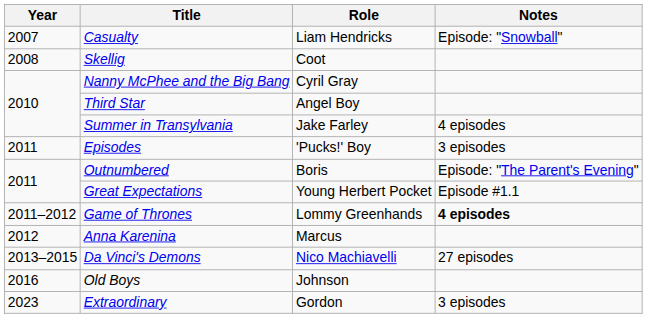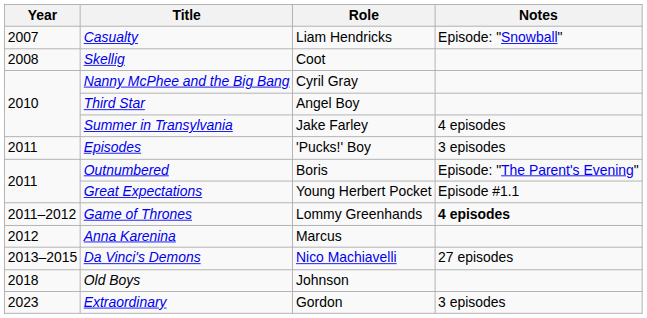 <table class="wikitable sortable">
 <tr>
 <th>Year</th>
 <th>Title</th>
 <th>Role</th>
 <th class="unsortable">Notes</th>
 </tr>
 <tr>
 <td>2007</td>
 <td><em><a href='#'>Casualty</a></em></td>
 <td>Liam Hendricks</td>
 <td>Episode: "<a href='#'>Snowball</a>"</td>
 </tr>
 <tr>
 <td>2008</td>
 <td><em><a href='#'>Skellig</a></em></td>
 <td>Coot</td>
 <td></td>
 </tr>
 <tr>
 <td rowspan="3">2010</td>
 <td><em><a href='#'>Nanny McPhee and the Big Bang</a></em></td>
 <td>Cyril Gray</td>
 <td></td>
 </tr>
 <tr>
 <td><em><a href='#'>Third Star</a></em></td>
 <td>Angel Boy</td>
 <td></td>
 </tr>
 <tr>
 <td><em><a href='#'>Summer in Transylvania</a></em></td>
 <td>Jake Farley</td>
 <td>4 episodes</td>
 </tr>
 <tr>
 <td>2011</td>
 <td><em><a href='#'>Episodes</a></em></td>
 <td>'Pucks!' Boy</td>
 <td>3 episodes</td>
 </tr>
 <tr>
 <td rowspan="2">2011</td>
 <td><em><a href='#'>Outnumbered</a></em></td>
 <td>Boris</td>
 <td>Episode: "<a href='#'>The Parent's Evening</a>"</td>
 </tr>
 <tr>
 <td><em><a href='#'>Great Expectations</a></em></td>
 <td>Young Herbert Pocket</td>
 <td>Episode #1.1</td>
 </tr>
 <tr>
 <td>2011–2012</td>
 <td><em><a href='#'>Game of Thrones</a></em></td>
 <td>Lommy Greenhands</td>
 <td><strong>4 episodes</strong></td>
 </tr>
 <tr>
 <td>2012</td>
 <td><em><a href='#'>Anna Karenina</a></em></td>
 <td>Marcus</td>
 <td></td>
 </tr>
 <tr>
 <td>2013–2015</td>
 <td><em><a href='#'>Da Vinci's Demons</a></em></td>
 <td><a href='#'>Nico Machiavelli</a></td>
 <td>27 episodes</td>
 </tr>
 <tr>
-<td>2016</td>
+<td>2018</td>
 <td><em>Old Boys</em></td>
 <td>Johnson</td>
 <td></td>
 </tr>
 <tr>
 <td>2023</td>
 <td><a href='#'><em>Extraordinary</em></a></td>
 <td>Gordon</td>
 <td>3 episodes</td>
 </tr>
 </table>
